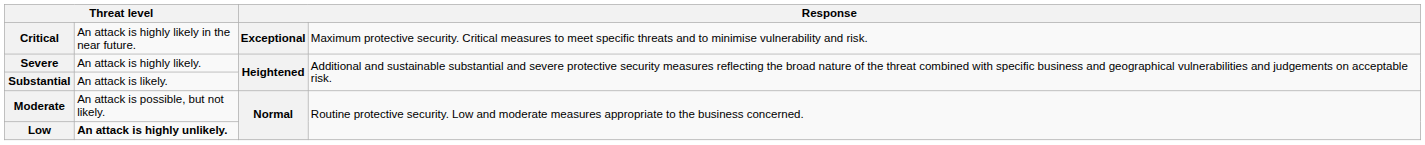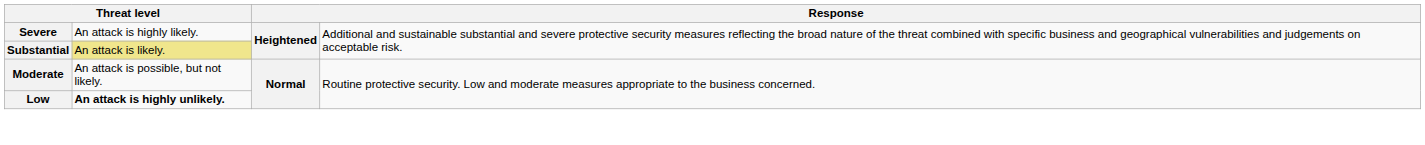 <table class="wikitable">
 <tr>
 <th colspan="2">Threat level</th>
 <th colspan="2">Response</th>
-</tr>
-<tr>
-<th width=90>Critical</th>
-<td width=220>An attack is highly likely in the near future.</td>
-<th>Exceptional</th>
-<td>Maximum protective security. Critical measures to meet specific threats and to minimise vulnerability and risk.</td>
 </tr>
 <tr>
 <th>Severe</th>
 <td>An attack is highly likely.</td>
 <th rowspan="2">Heightened</th>
 <td rowspan="2">Additional and sustainable substantial and severe protective security measures reflecting the broad nature of the threat combined with specific business and geographical vulnerabilities and judgements on acceptable risk.</td>
 </tr>
 <tr>
 <th>Substantial</th>
-<td>An attack is likely.</td>
+<td style="background: khaki;">An attack is likely.</td>
 </tr>
 <tr>
 <th>Moderate</th>
 <td>An attack is possible, but not likely.</td>
 <th rowspan="2">Normal</th>
 <td rowspan="2">Routine protective security. Low and moderate measures appropriate to the business concerned.</td>
 </tr>
 <tr>
 <th>Low</th>
 <td><strong>An attack is highly unlikely.</strong></td>
 </tr>
 </table>
